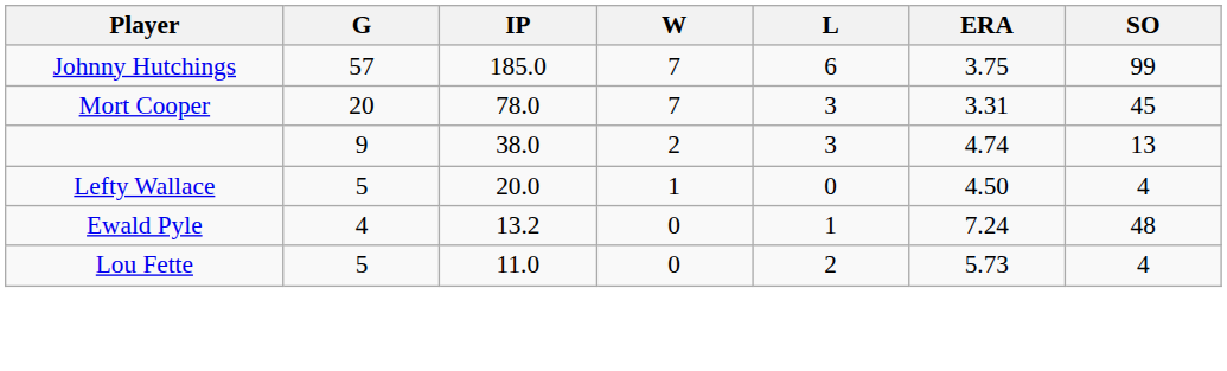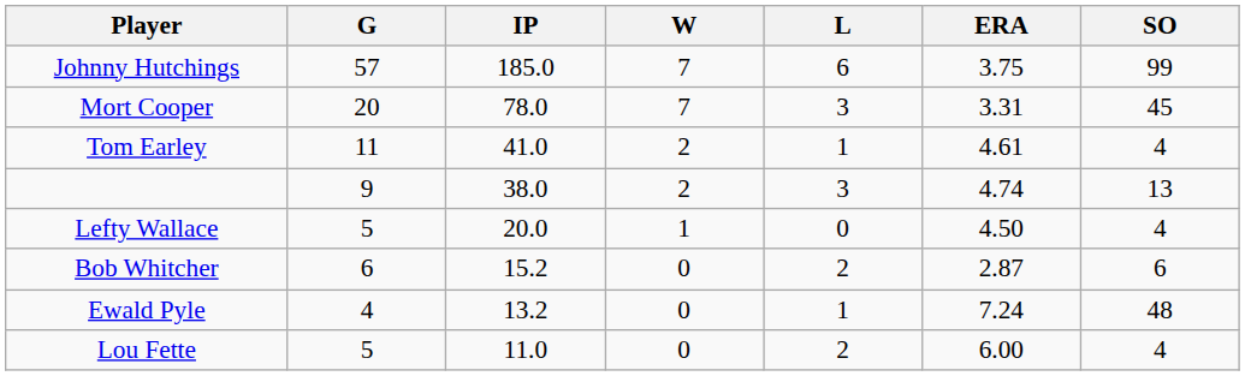 <table class="wikitable sortable">
 <tr>
 <th bgcolor="#DDDDFF" width="16%">Player</th>
 <th bgcolor="#DDDDFF" width="9%">G</th>
 <th bgcolor="#DDDDFF" width="9%">IP</th>
 <th bgcolor="#DDDDFF" width="9%">W</th>
 <th bgcolor="#DDDDFF" width="9%">L</th>
 <th bgcolor="#DDDDFF" width="9%">ERA</th>
 <th bgcolor="#DDDDFF" width="9%">SO</th>
 </tr>
 <tr align="center">
 <td><a href='#'>Johnny Hutchings</a></td>
 <td>57</td>
 <td>185.0</td>
 <td>7</td>
 <td>6</td>
 <td>3.75</td>
 <td>99</td>
 </tr>
 <tr align=center>
 <td><a href='#'>Mort Cooper</a></td>
 <td>20</td>
 <td>78.0</td>
 <td>7</td>
 <td>3</td>
 <td>3.31</td>
 <td>45</td>
 </tr>
 <tr align=center>
+<td><a href='#'>Tom Earley</a></td>
+<td>11</td>
+<td>41.0</td>
+<td>2</td>
+<td>1</td>
+<td>4.61</td>
+<td>4</td>
+</tr>
+<tr align=center>
 <td></td>
 <td>9</td>
 <td>38.0</td>
 <td>2</td>
 <td>3</td>
 <td>4.74</td>
 <td>13</td>
 </tr>
 <tr align="center">
 <td><a href='#'>Lefty Wallace</a></td>
 <td>5</td>
 <td>20.0</td>
 <td>1</td>
 <td>0</td>
 <td>4.50</td>
 <td>4</td>
 </tr>
 <tr align=center>
+<td><a href='#'>Bob Whitcher</a></td>
+<td>6</td>
+<td>15.2</td>
+<td>0</td>
+<td>2</td>
+<td>2.87</td>
+<td>6</td>
+</tr>
+<tr align=center>
 <td><a href='#'>Ewald Pyle</a></td>
 <td>4</td>
 <td>13.2</td>
 <td>0</td>
 <td>1</td>
 <td>7.24</td>
 <td>48</td>
 </tr>
 <tr align=center>
 <td><a href='#'>Lou Fette</a></td>
 <td>5</td>
 <td>11.0</td>
 <td>0</td>
 <td>2</td>
-<td>5.73</td>
+<td>6.00</td>
 <td>4</td>
 </tr>
 </table>
